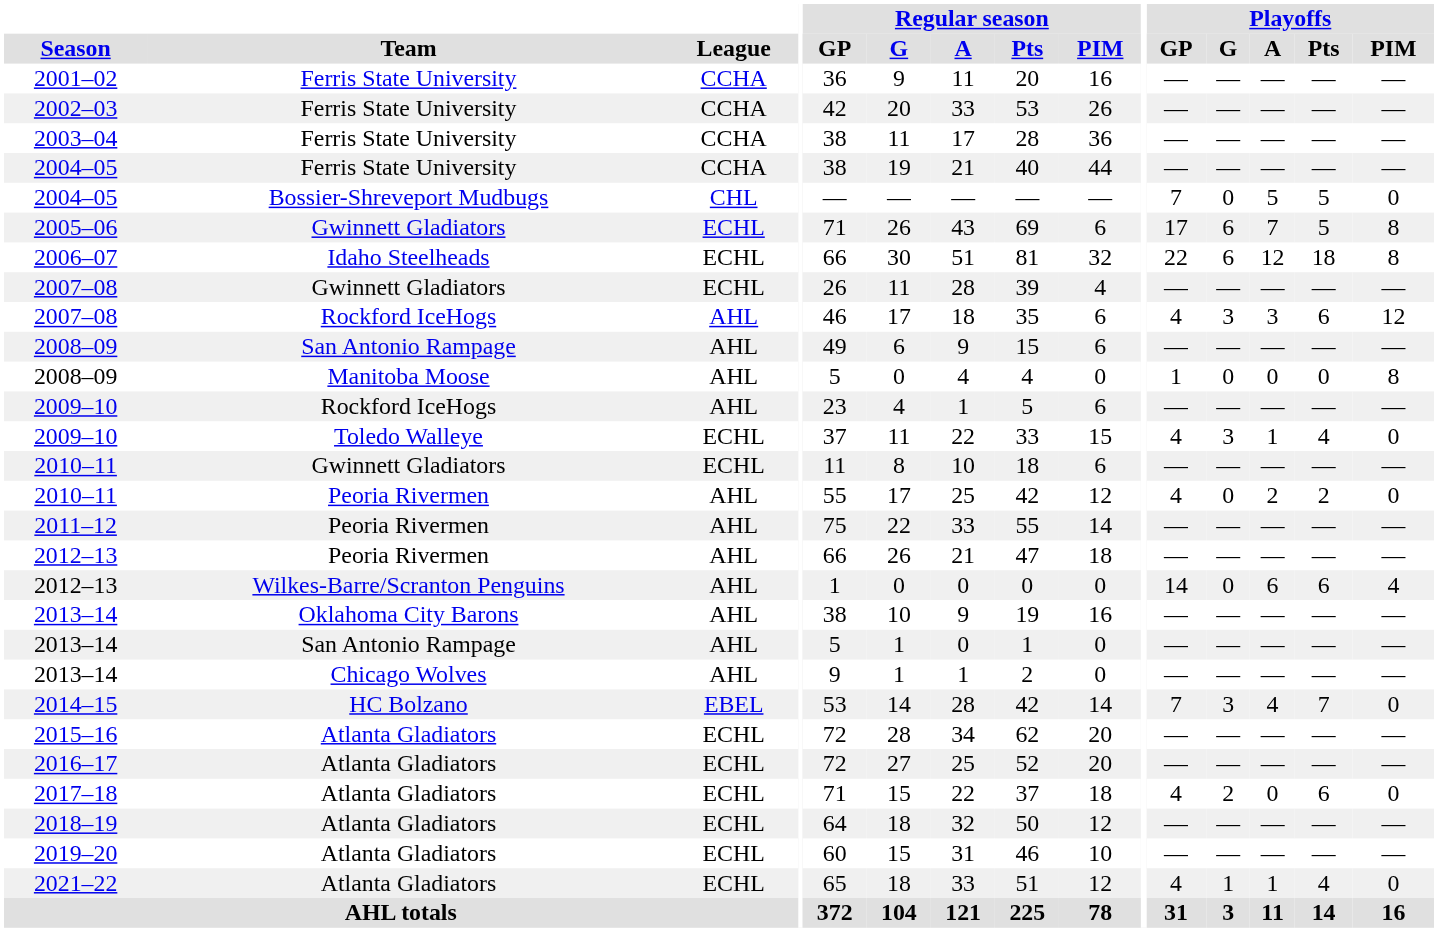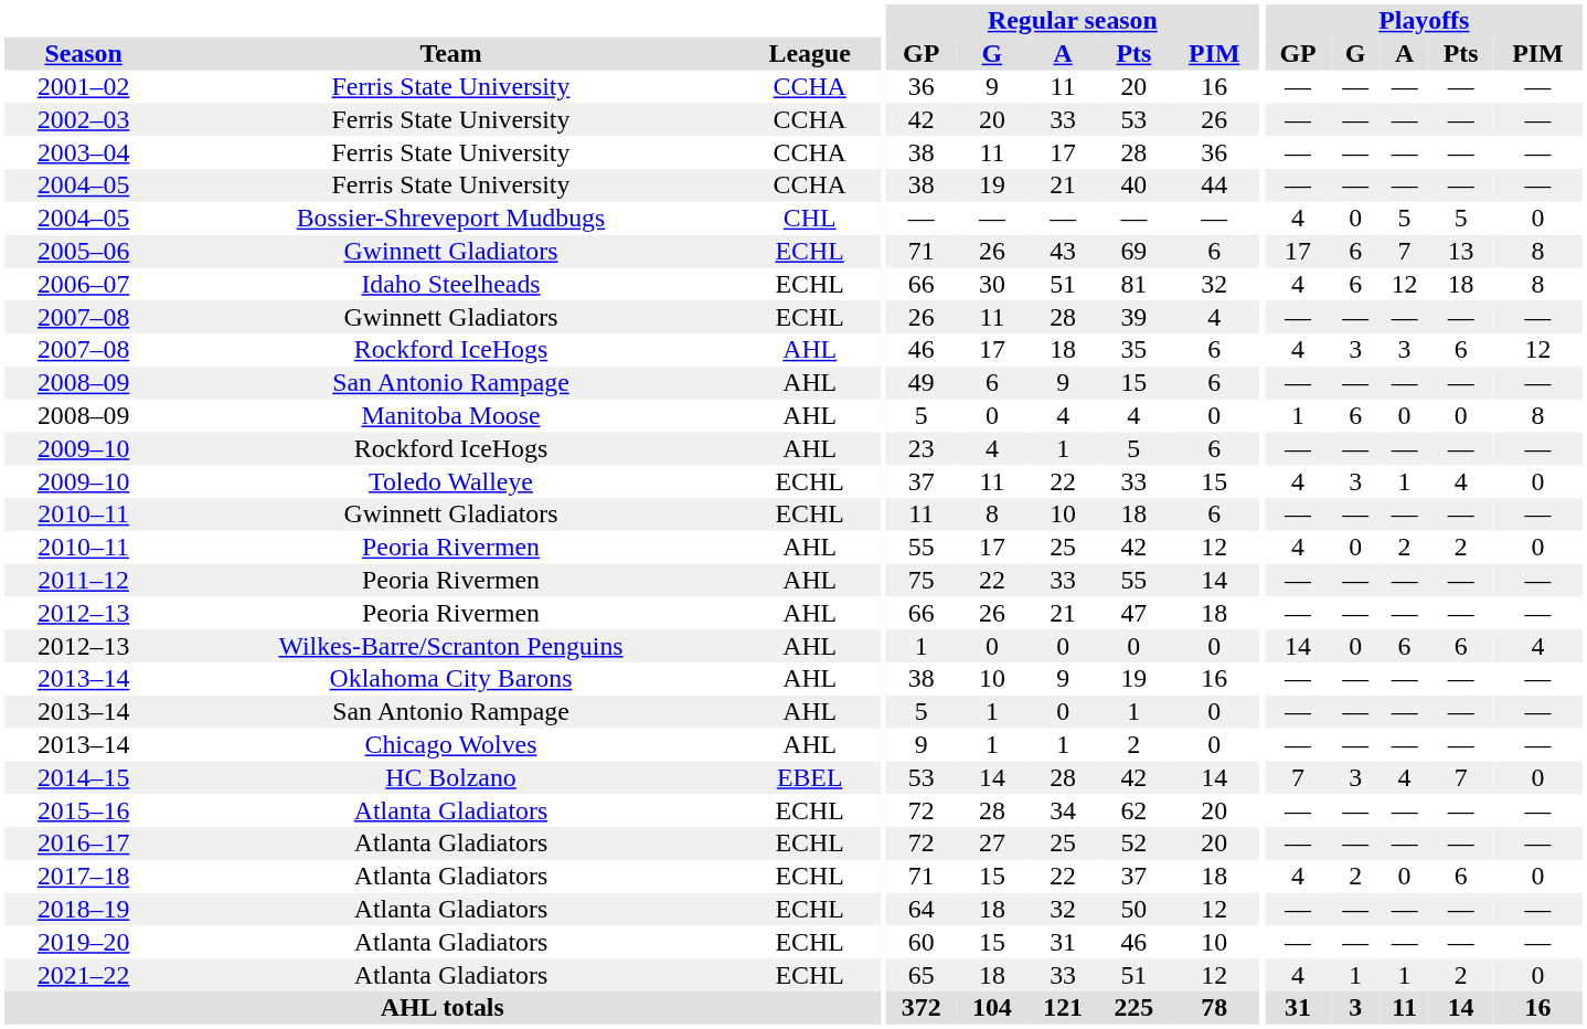 <table border="0" cellpadding="1" cellspacing="0" style="text-align:center; width:60em">
 <tr bgcolor="#e0e0e0">
 <th colspan="3" bgcolor="#ffffff"></th>
 <th rowspan="99" bgcolor="#ffffff"></th>
 <th colspan="5"><a href='#'>Regular season</a></th>
 <th rowspan="99" bgcolor="#ffffff"></th>
 <th colspan="5"><a href='#'>Playoffs</a></th>
 </tr>
 <tr bgcolor="#e0e0e0">
 <th><a href='#'>Season</a></th>
 <th>Team</th>
 <th>League</th>
 <th>GP</th>
 <th><a href='#'>G</a></th>
 <th><a href='#'>A</a></th>
 <th><a href='#'>Pts</a></th>
 <th><a href='#'>PIM</a></th>
 <th>GP</th>
 <th>G</th>
 <th>A</th>
 <th>Pts</th>
 <th>PIM</th>
 </tr>
 <tr>
 <td><a href='#'>2001–02</a></td>
 <td><a href='#'>Ferris State University</a></td>
 <td><a href='#'>CCHA</a></td>
 <td>36</td>
 <td>9</td>
 <td>11</td>
 <td>20</td>
 <td>16</td>
 <td>—</td>
 <td>—</td>
 <td>—</td>
 <td>—</td>
 <td>—</td>
 </tr>
 <tr bgcolor="#f0f0f0">
 <td><a href='#'>2002–03</a></td>
 <td>Ferris State University</td>
 <td>CCHA</td>
 <td>42</td>
 <td>20</td>
 <td>33</td>
 <td>53</td>
 <td>26</td>
 <td>—</td>
 <td>—</td>
 <td>—</td>
 <td>—</td>
 <td>—</td>
 </tr>
 <tr>
 <td><a href='#'>2003–04</a></td>
 <td>Ferris State University</td>
 <td>CCHA</td>
 <td>38</td>
 <td>11</td>
 <td>17</td>
 <td>28</td>
 <td>36</td>
 <td>—</td>
 <td>—</td>
 <td>—</td>
 <td>—</td>
 <td>—</td>
 </tr>
 <tr bgcolor="#f0f0f0">
 <td><a href='#'>2004–05</a></td>
 <td>Ferris State University</td>
 <td>CCHA</td>
 <td>38</td>
 <td>19</td>
 <td>21</td>
 <td>40</td>
 <td>44</td>
 <td>—</td>
 <td>—</td>
 <td>—</td>
 <td>—</td>
 <td>—</td>
 </tr>
 <tr>
 <td><a href='#'>2004–05</a></td>
 <td><a href='#'>Bossier-Shreveport Mudbugs</a></td>
 <td><a href='#'>CHL</a></td>
 <td>—</td>
 <td>—</td>
 <td>—</td>
 <td>—</td>
 <td>—</td>
-<td>7</td>
+<td>4</td>
 <td>0</td>
 <td>5</td>
 <td>5</td>
 <td>0</td>
 </tr>
 <tr bgcolor="#f0f0f0">
 <td><a href='#'>2005–06</a></td>
 <td><a href='#'>Gwinnett Gladiators</a></td>
 <td><a href='#'>ECHL</a></td>
 <td>71</td>
 <td>26</td>
 <td>43</td>
 <td>69</td>
 <td>6</td>
 <td>17</td>
 <td>6</td>
 <td>7</td>
-<td>5</td>
+<td>13</td>
 <td>8</td>
 </tr>
 <tr>
 <td><a href='#'>2006–07</a></td>
 <td><a href='#'>Idaho Steelheads</a></td>
 <td>ECHL</td>
 <td>66</td>
 <td>30</td>
 <td>51</td>
 <td>81</td>
 <td>32</td>
-<td>22</td>
+<td>4</td>
 <td>6</td>
 <td>12</td>
 <td>18</td>
 <td>8</td>
 </tr>
 <tr bgcolor="#f0f0f0">
 <td><a href='#'>2007–08</a></td>
 <td>Gwinnett Gladiators</td>
 <td>ECHL</td>
 <td>26</td>
 <td>11</td>
 <td>28</td>
 <td>39</td>
 <td>4</td>
 <td>—</td>
 <td>—</td>
 <td>—</td>
 <td>—</td>
 <td>—</td>
 </tr>
 <tr>
 <td><a href='#'>2007–08</a></td>
 <td><a href='#'>Rockford IceHogs</a></td>
 <td><a href='#'>AHL</a></td>
 <td>46</td>
 <td>17</td>
 <td>18</td>
 <td>35</td>
 <td>6</td>
 <td>4</td>
 <td>3</td>
 <td>3</td>
 <td>6</td>
 <td>12</td>
 </tr>
 <tr bgcolor="#f0f0f0">
 <td><a href='#'>2008–09</a></td>
 <td><a href='#'>San Antonio Rampage</a></td>
 <td>AHL</td>
 <td>49</td>
 <td>6</td>
 <td>9</td>
 <td>15</td>
 <td>6</td>
 <td>—</td>
 <td>—</td>
 <td>—</td>
 <td>—</td>
 <td>—</td>
 </tr>
 <tr>
 <td>2008–09</td>
 <td><a href='#'>Manitoba Moose</a></td>
 <td>AHL</td>
 <td>5</td>
 <td>0</td>
 <td>4</td>
 <td>4</td>
 <td>0</td>
 <td>1</td>
-<td>0</td>
+<td>6</td>
 <td>0</td>
 <td>0</td>
 <td>8</td>
 </tr>
 <tr bgcolor="#f0f0f0">
 <td><a href='#'>2009–10</a></td>
 <td>Rockford IceHogs</td>
 <td>AHL</td>
 <td>23</td>
 <td>4</td>
 <td>1</td>
 <td>5</td>
 <td>6</td>
 <td>—</td>
 <td>—</td>
 <td>—</td>
 <td>—</td>
 <td>—</td>
 </tr>
 <tr>
 <td><a href='#'>2009–10</a></td>
 <td><a href='#'>Toledo Walleye</a></td>
 <td>ECHL</td>
 <td>37</td>
 <td>11</td>
 <td>22</td>
 <td>33</td>
 <td>15</td>
 <td>4</td>
 <td>3</td>
 <td>1</td>
 <td>4</td>
 <td>0</td>
 </tr>
 <tr bgcolor="#f0f0f0">
 <td><a href='#'>2010–11</a></td>
 <td>Gwinnett Gladiators</td>
 <td>ECHL</td>
 <td>11</td>
 <td>8</td>
 <td>10</td>
 <td>18</td>
 <td>6</td>
 <td>—</td>
 <td>—</td>
 <td>—</td>
 <td>—</td>
 <td>—</td>
 </tr>
 <tr>
 <td><a href='#'>2010–11</a></td>
 <td><a href='#'>Peoria Rivermen</a></td>
 <td>AHL</td>
 <td>55</td>
 <td>17</td>
 <td>25</td>
 <td>42</td>
 <td>12</td>
 <td>4</td>
 <td>0</td>
 <td>2</td>
 <td>2</td>
 <td>0</td>
 </tr>
 <tr bgcolor="#f0f0f0">
 <td><a href='#'>2011–12</a></td>
 <td>Peoria Rivermen</td>
 <td>AHL</td>
 <td>75</td>
 <td>22</td>
 <td>33</td>
 <td>55</td>
 <td>14</td>
 <td>—</td>
 <td>—</td>
 <td>—</td>
 <td>—</td>
 <td>—</td>
 </tr>
 <tr>
 <td><a href='#'>2012–13</a></td>
 <td>Peoria Rivermen</td>
 <td>AHL</td>
 <td>66</td>
 <td>26</td>
 <td>21</td>
 <td>47</td>
 <td>18</td>
 <td>—</td>
 <td>—</td>
 <td>—</td>
 <td>—</td>
 <td>—</td>
 </tr>
 <tr bgcolor="#f0f0f0">
 <td>2012–13</td>
 <td><a href='#'>Wilkes-Barre/Scranton Penguins</a></td>
 <td>AHL</td>
 <td>1</td>
 <td>0</td>
 <td>0</td>
 <td>0</td>
 <td>0</td>
 <td>14</td>
 <td>0</td>
 <td>6</td>
 <td>6</td>
 <td>4</td>
 </tr>
 <tr>
 <td><a href='#'>2013–14</a></td>
 <td><a href='#'>Oklahoma City Barons</a></td>
 <td>AHL</td>
 <td>38</td>
 <td>10</td>
 <td>9</td>
 <td>19</td>
 <td>16</td>
 <td>—</td>
 <td>—</td>
 <td>—</td>
 <td>—</td>
 <td>—</td>
 </tr>
 <tr bgcolor="#f0f0f0">
 <td>2013–14</td>
 <td>San Antonio Rampage</td>
 <td>AHL</td>
 <td>5</td>
 <td>1</td>
 <td>0</td>
 <td>1</td>
 <td>0</td>
 <td>—</td>
 <td>—</td>
 <td>—</td>
 <td>—</td>
 <td>—</td>
 </tr>
 <tr>
 <td>2013–14</td>
 <td><a href='#'>Chicago Wolves</a></td>
 <td>AHL</td>
 <td>9</td>
 <td>1</td>
 <td>1</td>
 <td>2</td>
 <td>0</td>
 <td>—</td>
 <td>—</td>
 <td>—</td>
 <td>—</td>
 <td>—</td>
 </tr>
 <tr bgcolor="#f0f0f0">
 <td><a href='#'>2014–15</a></td>
 <td><a href='#'>HC Bolzano</a></td>
 <td><a href='#'>EBEL</a></td>
 <td>53</td>
 <td>14</td>
 <td>28</td>
 <td>42</td>
 <td>14</td>
 <td>7</td>
 <td>3</td>
 <td>4</td>
 <td>7</td>
 <td>0</td>
 </tr>
 <tr>
 <td><a href='#'>2015–16</a></td>
 <td><a href='#'>Atlanta Gladiators</a></td>
 <td>ECHL</td>
 <td>72</td>
 <td>28</td>
 <td>34</td>
 <td>62</td>
 <td>20</td>
 <td>—</td>
 <td>—</td>
 <td>—</td>
 <td>—</td>
 <td>—</td>
 </tr>
 <tr bgcolor="#f0f0f0">
 <td><a href='#'>2016–17</a></td>
 <td>Atlanta Gladiators</td>
 <td>ECHL</td>
 <td>72</td>
 <td>27</td>
 <td>25</td>
 <td>52</td>
 <td>20</td>
 <td>—</td>
 <td>—</td>
 <td>—</td>
 <td>—</td>
 <td>—</td>
 </tr>
 <tr>
 <td><a href='#'>2017–18</a></td>
 <td>Atlanta Gladiators</td>
 <td>ECHL</td>
 <td>71</td>
 <td>15</td>
 <td>22</td>
 <td>37</td>
 <td>18</td>
 <td>4</td>
 <td>2</td>
 <td>0</td>
 <td>6</td>
 <td>0</td>
 </tr>
 <tr bgcolor="#f0f0f0">
 <td><a href='#'>2018–19</a></td>
 <td>Atlanta Gladiators</td>
 <td>ECHL</td>
 <td>64</td>
 <td>18</td>
 <td>32</td>
 <td>50</td>
 <td>12</td>
 <td>—</td>
 <td>—</td>
 <td>—</td>
 <td>—</td>
 <td>—</td>
 </tr>
 <tr>
 <td><a href='#'>2019–20</a></td>
 <td>Atlanta Gladiators</td>
 <td>ECHL</td>
 <td>60</td>
 <td>15</td>
 <td>31</td>
 <td>46</td>
 <td>10</td>
 <td>—</td>
 <td>—</td>
 <td>—</td>
 <td>—</td>
 <td>—</td>
 </tr>
 <tr bgcolor="#f0f0f0">
 <td><a href='#'>2021–22</a></td>
 <td>Atlanta Gladiators</td>
 <td>ECHL</td>
 <td>65</td>
 <td>18</td>
 <td>33</td>
 <td>51</td>
 <td>12</td>
 <td>4</td>
 <td>1</td>
 <td>1</td>
-<td>4</td>
+<td>2</td>
 <td>0</td>
 </tr>
 <tr bgcolor="#e0e0e0">
 <th colspan="3">AHL totals</th>
 <th>372</th>
 <th>104</th>
 <th>121</th>
 <th>225</th>
 <th>78</th>
 <th>31</th>
 <th>3</th>
 <th>11</th>
 <th>14</th>
 <th>16</th>
 </tr>
 </table>
